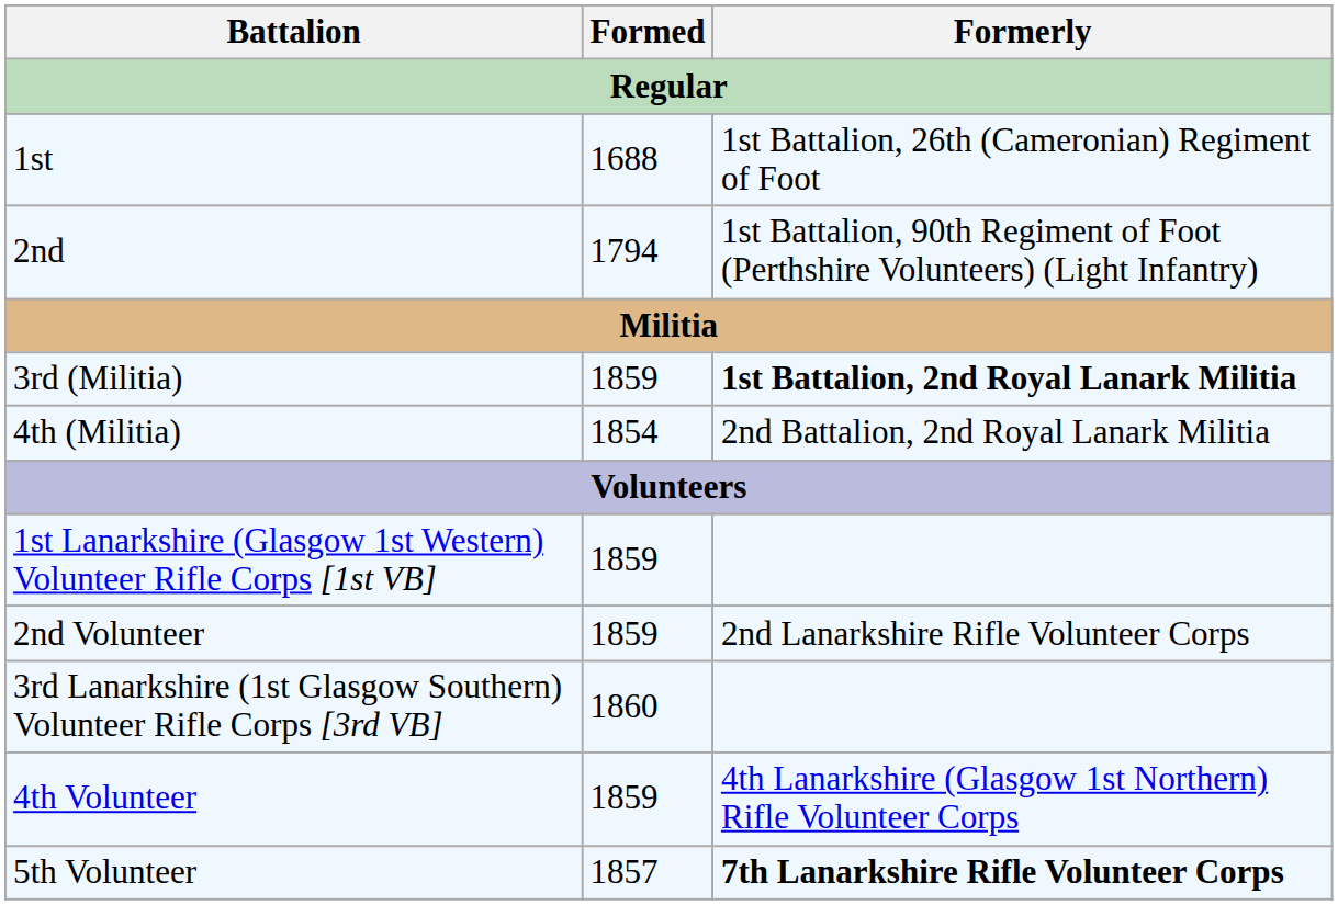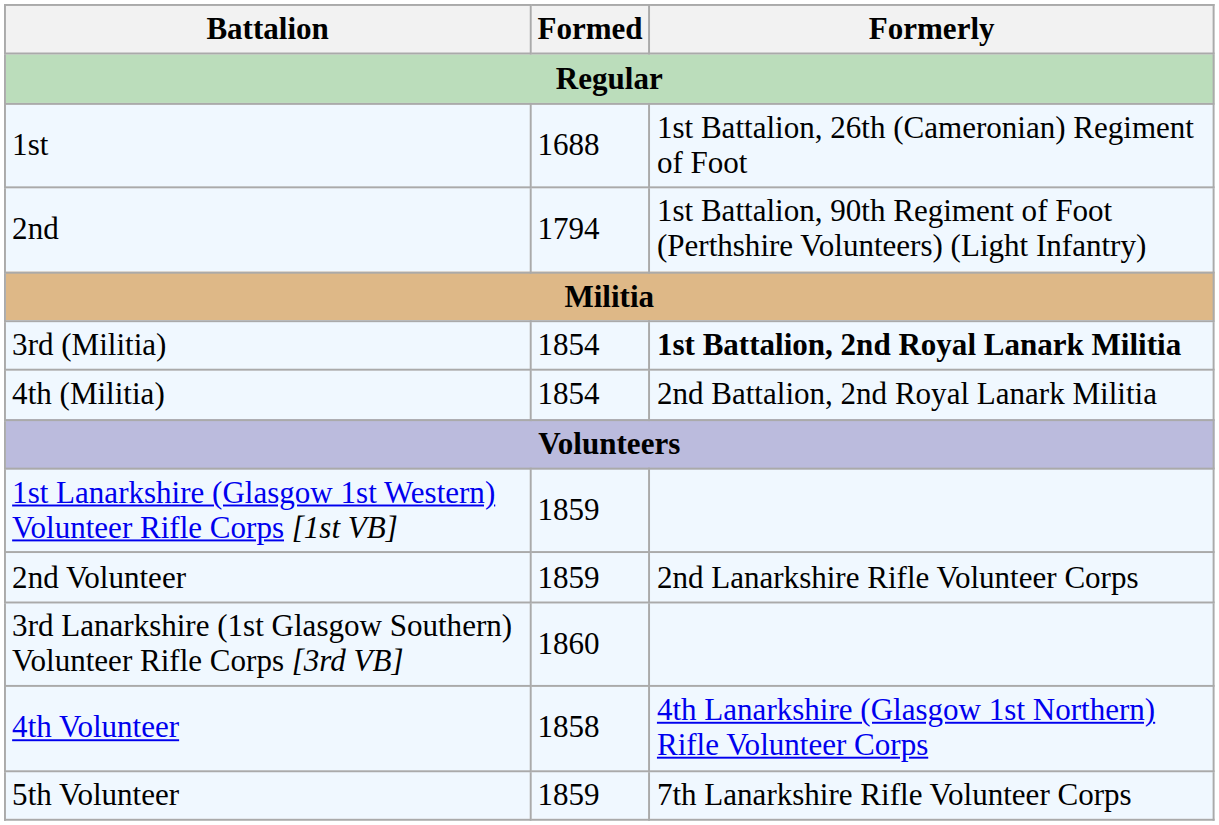 <table class="wikitable" style="width:100%;">
 <tr>
 <th>Battalion</th>
 <th>Formed</th>
 <th>Formerly</th>
 </tr>
 <tr>
 <th colspan="5" style="background:#bdb;">Regular</th>
 </tr>
 <tr style="background:#f0f8ff;">
 <td>1st</td>
 <td>1688</td>
 <td>1st Battalion, 26th (Cameronian) Regiment of Foot</td>
 </tr>
 <tr style="background:#f0f8ff;">
 <td>2nd</td>
 <td>1794</td>
 <td>1st Battalion, 90th Regiment of Foot (Perthshire Volunteers) (Light Infantry)</td>
 </tr>
 <tr>
 <th colspan="5" style="background:#deb887;">Militia</th>
 </tr>
 <tr style="background:#f0f8ff;">
 <td>3rd (Militia)</td>
-<td>1859</td>
+<td>1854</td>
 <td><strong>1st Battalion, 2nd Royal Lanark Militia</strong></td>
 </tr>
 <tr style="background:#f0f8ff;">
 <td>4th (Militia)</td>
 <td>1854</td>
 <td>2nd Battalion, 2nd Royal Lanark Militia</td>
 </tr>
 <tr style="background:#f0f8ff;">
 <th colspan="5" style="background:#bbd;">Volunteers</th>
 </tr>
 <tr style="background:#f0f8ff;">
 <td><a href='#'>1st Lanarkshire (Glasgow 1st Western) Volunteer Rifle Corps</a> <em>[1st VB]</em></td>
 <td>1859</td>
 <td></td>
 </tr>
 <tr style="background:#f0f8ff;">
 <td>2nd Volunteer</td>
 <td>1859</td>
 <td>2nd Lanarkshire Rifle Volunteer Corps</td>
 </tr>
 <tr style="background:#f0f8ff;">
 <td>3rd Lanarkshire (1st Glasgow Southern) Volunteer Rifle Corps <em>[3rd VB]</em></td>
 <td>1860</td>
 <td></td>
 </tr>
 <tr style="background:#f0f8ff;">
 <td><a href='#'>4th Volunteer</a></td>
-<td>1859</td>
+<td>1858</td>
 <td><a href='#'>4th Lanarkshire (Glasgow 1st Northern) Rifle Volunteer Corps</a></td>
 </tr>
 <tr style="background:#f0f8ff;">
 <td>5th Volunteer</td>
-<td>1857</td>
-<td><strong>7th Lanarkshire Rifle Volunteer Corps</strong></td>
+<td>1859</td>
+<td>7th Lanarkshire Rifle Volunteer Corps</td>
 </tr>
 </table>
